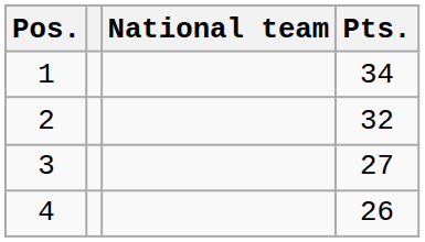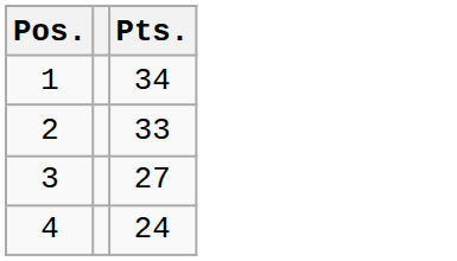 <table class=wikitable>
 <tr>
 <th>Pos.</th>
 <th></th>
-<th>National team</th>
 <th>Pts.</th>
 </tr>
 <tr align=center>
 <td>1</td>
 <td></td>
-<td align=left></td>
 <td>34</td>
 </tr>
 <tr align=center>
 <td>2</td>
 <td></td>
-<td align=left></td>
-<td>32</td>
+<td>33</td>
 </tr>
 <tr align=center>
 <td>3</td>
 <td></td>
-<td align=left></td>
 <td>27</td>
 </tr>
 <tr align=center>
 <td>4</td>
 <td></td>
-<td align=left></td>
-<td>26</td>
+<td>24</td>
 </tr>
 </table>
